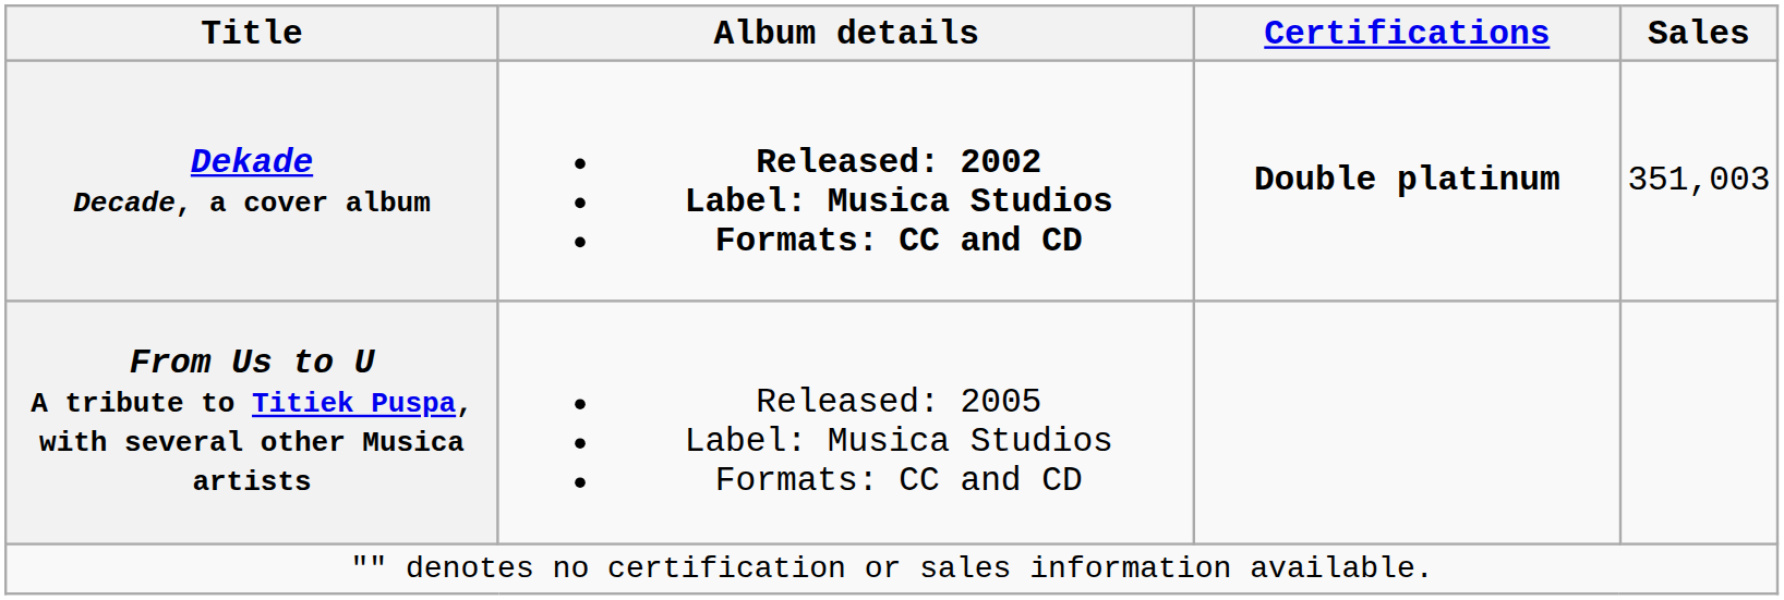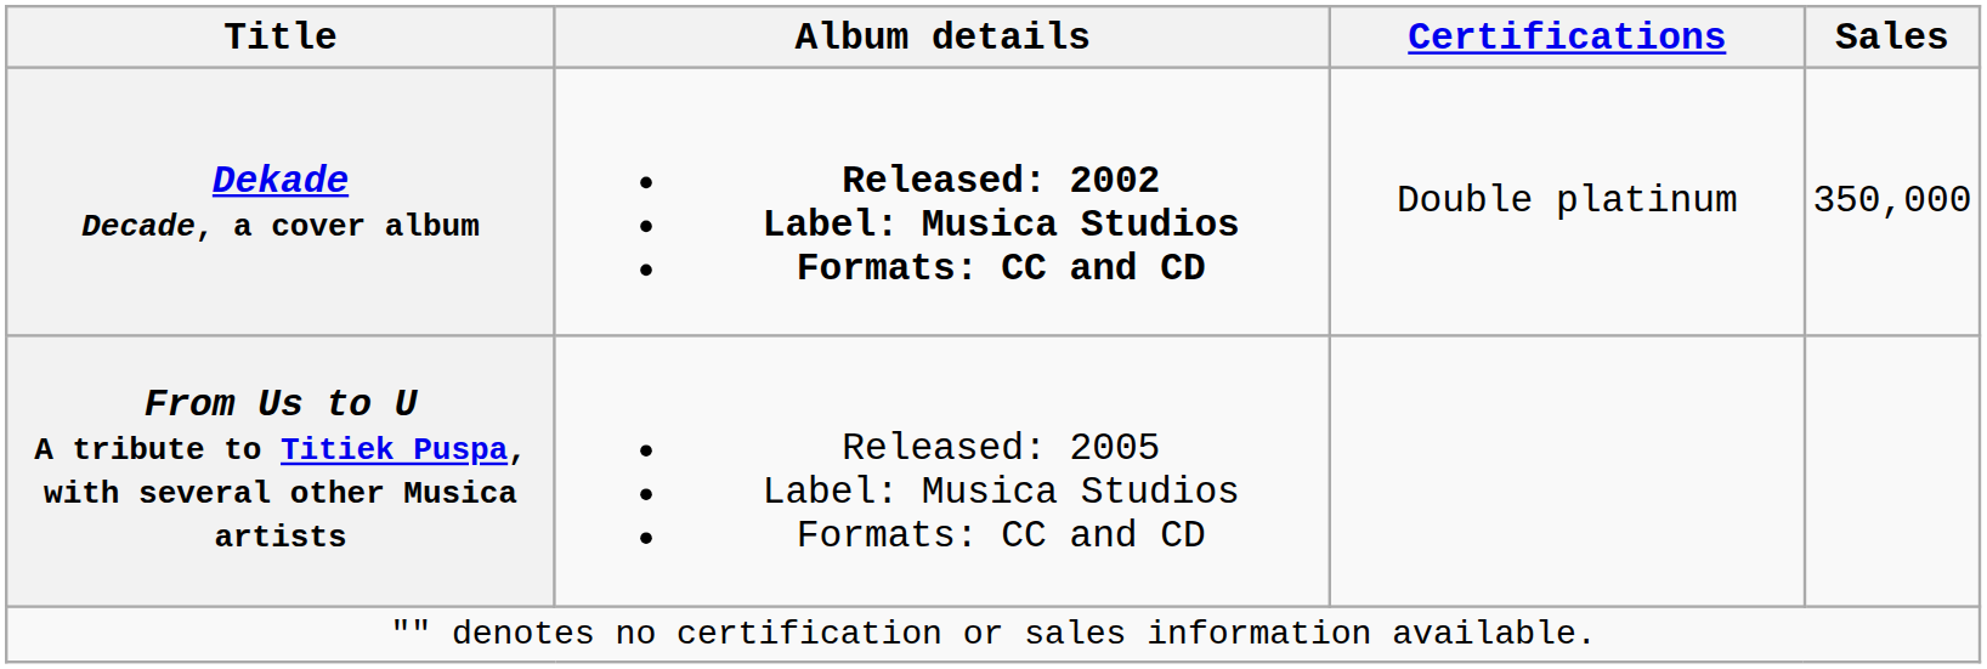 <table class="wikitable plainrowheaders" style="text-align:center;">
 <tr>
 <th scope="col" style="width:14em;">Title</th>
 <th scope="col" style="width:20em;">Album details</th>
 <th scope="col" style="width:12em;"><a href='#'>Certifications</a></th>
 <th scope="col">Sales</th>
 </tr>
 <tr>
 <th scope="row"><em><a href='#'>Dekade</a></em><br><small><em>Decade</em>, a cover album</small></th>
 <td><strong><br><ul><li>Released: 2002</li><li>Label: Musica Studios</li><li>Formats: CC and CD</li></ul></strong></td>
-<td><strong>Double platinum</strong></td>
-<td>351,003</td>
+<td>Double platinum</td>
+<td>350,000</td>
 </tr>
 <tr>
 <th scope="row"><em>From Us to U</em><br><small>A tribute to <a href='#'>Titiek Puspa</a>, with several other Musica artists</small></th>
 <td><br><ul><li>Released: 2005</li><li>Label: Musica Studios</li><li>Formats: CC and CD</li></ul></td>
 <td></td>
 <td></td>
 </tr>
 <tr>
 <td colspan="4" style="font-size:90%">"" denotes no certification or sales information available.</td>
 </tr>
 </table>
